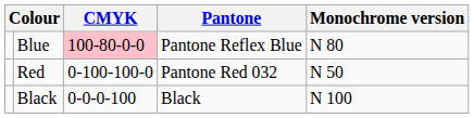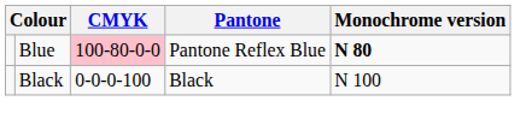 <table class="wikitable">
 <tr>
 <th colspan="2">Colour</th>
 <th><a href='#'>CMYK</a></th>
 <th><a href='#'>Pantone</a></th>
 <th>Monochrome version</th>
 </tr>
 <tr>
 <td></td>
 <td>Blue</td>
 <td style="background: pink;">100-80-0-0</td>
 <td>Pantone Reflex Blue</td>
-<td>N 80</td>
-</tr>
-<tr>
-<td></td>
-<td>Red</td>
-<td>0-100-100-0</td>
-<td>Pantone Red 032</td>
-<td>N 50</td>
+<td><strong>N 80</strong></td>
 </tr>
 <tr>
 <td></td>
 <td>Black</td>
 <td>0-0-0-100</td>
 <td>Black</td>
 <td>N 100</td>
 </tr>
 </table>
